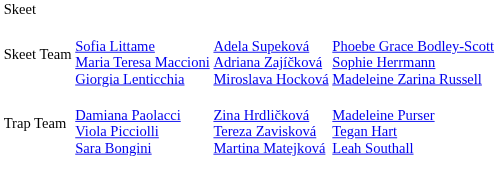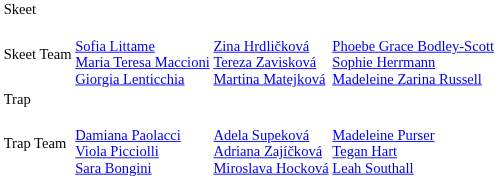 <table>
 <tr>
 <td>Skeet</td>
 <td></td>
 <td></td>
 <td></td>
 </tr>
 <tr>
 <td>Skeet Team</td>
 <td><br><a href='#'>Sofia Littame</a><br><a href='#'>Maria Teresa Maccioni</a><br><a href='#'>Giorgia Lenticchia</a></td>
-<td><br><a href='#'>Adela Supeková</a><br><a href='#'>Adriana Zajíčková</a><br><a href='#'>Miroslava Hocková</a></td>
+<td><br><a href='#'>Zina Hrdličková</a><br><a href='#'>Tereza Zavisková</a><br><a href='#'>Martina Matejková</a></td>
 <td><br><a href='#'>Phoebe Grace Bodley-Scott</a><br><a href='#'>Sophie Herrmann</a><br><a href='#'>Madeleine Zarina Russell</a></td>
+</tr>
+<tr>
+<td>Trap</td>
+<td></td>
+<td></td>
+<td></td>
 </tr>
 <tr>
 <td>Trap Team</td>
 <td><br><a href='#'>Damiana Paolacci</a><br><a href='#'>Viola Picciolli</a><br><a href='#'>Sara Bongini</a></td>
-<td><br><a href='#'>Zina Hrdličková</a><br><a href='#'>Tereza Zavisková</a><br><a href='#'>Martina Matejková</a></td>
+<td><br><a href='#'>Adela Supeková</a><br><a href='#'>Adriana Zajíčková</a><br><a href='#'>Miroslava Hocková</a></td>
 <td><br><a href='#'>Madeleine Purser</a><br><a href='#'>Tegan Hart</a><br><a href='#'>Leah Southall</a></td>
 </tr>
 </table>
